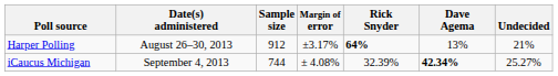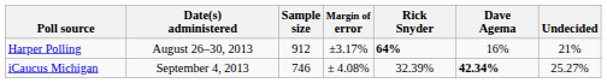 <table class="wikitable">
 <tr valign= bottom>
 <th style="width:150px;">Poll source</th>
 <th style="width:190px;">Date(s)<br>administered</th>
 <th class=small>Sample<br>size</th>
 <th><small>Margin of</small><br>error</th>
 <th style="width:100px;">Rick<br>Snyder</th>
 <th style="width:100px;">Dave<br>Agema</th>
 <th style="width:40px;">Undecided</th>
 </tr>
 <tr>
 <td><a href='#'>Harper Polling</a></td>
 <td align=center>August 26–30, 2013</td>
 <td align=center>912</td>
 <td align=center>±3.17%</td>
 <td><strong>64%</strong></td>
-<td align=center>13%</td>
+<td align=center>16%</td>
 <td align=center>21%</td>
 </tr>
 <tr>
 <td><a href='#'>iCaucus Michigan</a></td>
 <td align=center>September 4, 2013</td>
-<td align=center>744</td>
+<td align=center>746</td>
 <td align=center>± 4.08%</td>
 <td align=center>32.39%</td>
 <td><strong>42.34%</strong></td>
 <td align=center>25.27%</td>
 </tr>
 </table>
